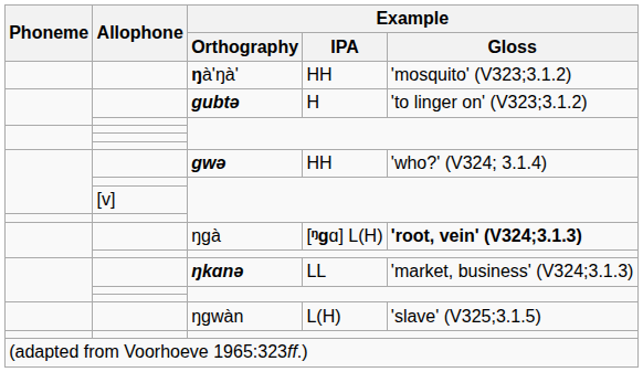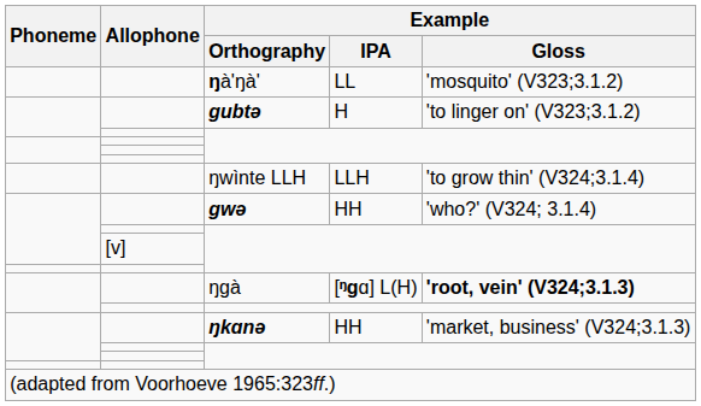 <table class="wikitable">
 <tr>
 <th rowspan=2>Phoneme</th>
 <th rowspan=2>Allophone</th>
 <th colspan=3>Example</th>
 </tr>
 <tr>
 <th>Orthography</th>
 <th>IPA</th>
 <th>Gloss</th>
 </tr>
 <tr>
 <td></td>
 <td></td>
 <td><strong>ŋ</strong>à'ŋà'</td>
-<td> HH</td>
+<td> LL</td>
 <td>'mosquito' (V323;3.1.2)</td>
 </tr>
 <tr>
 <td rowspan=2></td>
 <td></td>
 <td><strong><em>g<strong>ubtə<em></td>
 <td> H</td>
 <td>'to linger on' (V323;3.1.2)</td>
 </tr>
 <tr>
 <td></td>
 </tr>
 <tr>
 <td rowspan=3></td>
 <td></td>
 </tr>
 <tr>
 <td></td>
 </tr>
 <tr>
 <td></td>
+</tr>
+<tr>
+<td></td>
+<td></td>
+<td></em></strong>ŋw</strong>ìnte</em> LLH</td>
+<td> LLH</td>
+<td>'to grow thin' (V324;3.1.4)</td>
 </tr>
 <tr>
 <td rowspan=3></td>
 <td></td>
 <td><strong><em>gw<strong>ə<em></td>
 <td> HH</td>
 <td>'who?' (V324; 3.1.4)</td>
 </tr>
 <tr>
 <td></td>
 </tr>
 <tr>
 <td>[v]</td>
 </tr>
 <tr>
 <td></td>
 <td></td>
 </tr>
 <tr>
 <td rowspan=2></td>
 <td></td>
 <td></em></strong>ŋg</strong>à</em></td>
 <td>[<strong>ᵑg</strong>ɑ] L(H)</td>
 <td><strong>'root, vein' (V324;3.1.3)</strong></td>
 </tr>
 <tr>
 <td></td>
 </tr>
 <tr>
 <td rowspan=3></td>
 <td></td>
 <td><strong><em>ŋk<strong>ɑnə<em></td>
-<td> LL</td>
+<td> HH</td>
 <td>'market, business' (V324;3.1.3)</td>
 </tr>
 <tr>
 <td></td>
 </tr>
 <tr>
 <td></td>
 </tr>
 <tr>
 <td></td>
 <td></td>
-<td></em></strong>ŋgw</strong>àn</em></td>
-<td> L(H)</td>
-<td>'slave' (V325;3.1.5)</td>
-</tr>
-<tr>
-<td></td>
-<td></td>
 </tr>
 <tr>
 <td colspan="5">(adapted from Voorhoeve 1965:323<em>ff</em>.)</td>
 </tr>
 </table>
